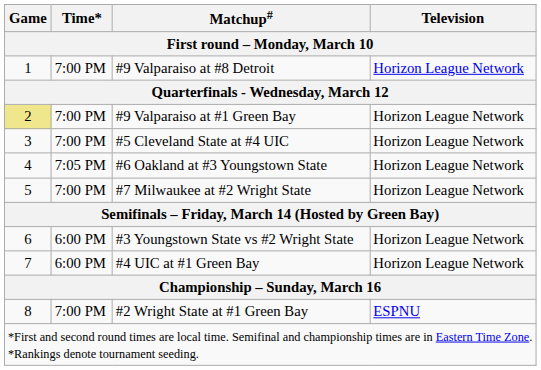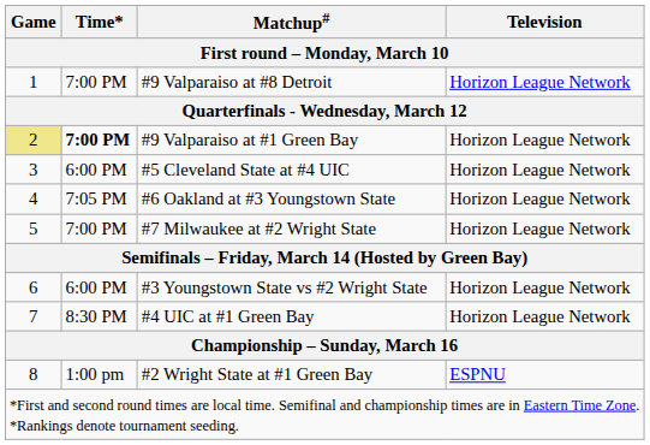 <table class="wikitable" style="font-size: 95%">
 <tr align="center">
 <th>Game</th>
 <th>Time*</th>
 <th>Matchup<sup>#</sup></th>
 <th>Television</th>
 </tr>
 <tr>
 <th colspan=4>First round – Monday, March 10</th>
 </tr>
 <tr>
 <td align=center>1</td>
 <td>7:00 PM</td>
 <td>#9 Valparaiso at #8 Detroit</td>
 <td><a href='#'>Horizon League Network</a></td>
 </tr>
 <tr>
 <th colspan=4>Quarterfinals - Wednesday, March 12</th>
 </tr>
 <tr>
 <td align=center style="background: khaki;">2</td>
-<td>7:00 PM</td>
+<td><strong>7:00 PM</strong></td>
 <td>#9 Valparaiso at #1 Green Bay</td>
 <td>Horizon League Network</td>
 </tr>
 <tr>
 <td align=center>3</td>
-<td>7:00 PM</td>
+<td>6:00 PM</td>
 <td>#5 Cleveland State at #4 UIC</td>
 <td>Horizon League Network</td>
 </tr>
 <tr>
 <td align=center>4</td>
 <td>7:05 PM</td>
 <td>#6 Oakland at #3 Youngstown State</td>
 <td>Horizon League Network</td>
 </tr>
 <tr>
 <td align=center>5</td>
 <td>7:00 PM</td>
 <td>#7 Milwaukee at #2 Wright State</td>
 <td>Horizon League Network</td>
 </tr>
 <tr>
 <th colspan=4>Semifinals – Friday, March 14 (Hosted by Green Bay)</th>
 </tr>
 <tr>
 <td align=center>6</td>
 <td>6:00 PM</td>
 <td>#3 Youngstown State vs #2 Wright State</td>
 <td>Horizon League Network</td>
 </tr>
 <tr>
 <td align=center>7</td>
-<td>6:00 PM</td>
+<td>8:30 PM</td>
 <td>#4 UIC at #1 Green Bay</td>
 <td>Horizon League Network</td>
 </tr>
 <tr>
 <th colspan=4>Championship – Sunday, March 16</th>
 </tr>
 <tr>
 <td align=center>8</td>
-<td>7:00 PM</td>
+<td>1:00 pm</td>
 <td>#2 Wright State at #1 Green Bay</td>
 <td><a href='#'>ESPNU</a></td>
 </tr>
 <tr>
 <td colspan=4><small>*First and second round times are local time. Semifinal and championship times are in <a href='#'>Eastern Time Zone</a>. <br>*Rankings denote tournament seeding.</small></td>
 </tr>
 </table>
